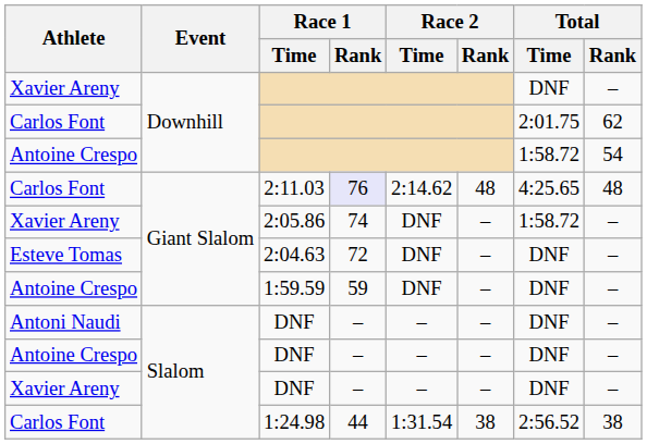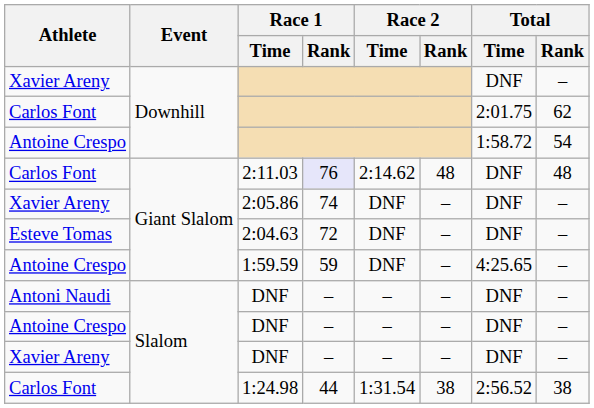 <table class="wikitable" style="font-size:90%">
 <tr>
 <th rowspan="2">Athlete</th>
 <th rowspan="2">Event</th>
 <th colspan="2">Race 1</th>
 <th colspan="2">Race 2</th>
 <th colspan="2">Total</th>
 </tr>
 <tr>
 <th>Time</th>
 <th>Rank</th>
 <th>Time</th>
 <th>Rank</th>
 <th>Time</th>
 <th>Rank</th>
 </tr>
 <tr>
 <td><a href='#'>Xavier Areny</a></td>
 <td rowspan="3">Downhill</td>
 <td colspan="4" bgcolor="wheat"></td>
 <td align="center">DNF</td>
 <td align="center">–</td>
 </tr>
 <tr>
 <td><a href='#'>Carlos Font</a></td>
 <td colspan="4" bgcolor="wheat"></td>
 <td align="center">2:01.75</td>
 <td align="center">62</td>
 </tr>
 <tr>
 <td><a href='#'>Antoine Crespo</a></td>
 <td colspan="4" bgcolor="wheat"></td>
 <td align="center">1:58.72</td>
 <td align="center">54</td>
 </tr>
 <tr>
 <td><a href='#'>Carlos Font</a></td>
 <td rowspan="4">Giant Slalom</td>
 <td align="center">2:11.03</td>
 <td align="center" style="background: lavender;">76</td>
 <td align="center">2:14.62</td>
 <td align="center">48</td>
-<td align="center">4:25.65</td>
+<td align="center">DNF</td>
 <td align="center">48</td>
 </tr>
 <tr>
 <td><a href='#'>Xavier Areny</a></td>
 <td align="center">2:05.86</td>
 <td align="center">74</td>
 <td align="center">DNF</td>
 <td align="center">–</td>
-<td align="center">1:58.72</td>
+<td align="center">DNF</td>
 <td align="center">–</td>
 </tr>
 <tr>
 <td><a href='#'>Esteve Tomas</a></td>
 <td align="center">2:04.63</td>
 <td align="center">72</td>
 <td align="center">DNF</td>
 <td align="center">–</td>
 <td align="center">DNF</td>
 <td align="center">–</td>
 </tr>
 <tr>
 <td><a href='#'>Antoine Crespo</a></td>
 <td align="center">1:59.59</td>
 <td align="center">59</td>
 <td align="center">DNF</td>
 <td align="center">–</td>
-<td align="center">DNF</td>
+<td align="center">4:25.65</td>
 <td align="center">–</td>
 </tr>
 <tr>
 <td><a href='#'>Antoni Naudi</a></td>
 <td rowspan="4">Slalom</td>
 <td align="center">DNF</td>
 <td align="center">–</td>
 <td align="center">–</td>
 <td align="center">–</td>
 <td align="center">DNF</td>
 <td align="center">–</td>
 </tr>
 <tr>
 <td><a href='#'>Antoine Crespo</a></td>
 <td align="center">DNF</td>
 <td align="center">–</td>
 <td align="center">–</td>
 <td align="center">–</td>
 <td align="center">DNF</td>
 <td align="center">–</td>
 </tr>
 <tr>
 <td><a href='#'>Xavier Areny</a></td>
 <td align="center">DNF</td>
 <td align="center">–</td>
 <td align="center">–</td>
 <td align="center">–</td>
 <td align="center">DNF</td>
 <td align="center">–</td>
 </tr>
 <tr>
 <td><a href='#'>Carlos Font</a></td>
 <td align="center">1:24.98</td>
 <td align="center">44</td>
 <td align="center">1:31.54</td>
 <td align="center">38</td>
 <td align="center">2:56.52</td>
 <td align="center">38</td>
 </tr>
 </table>
